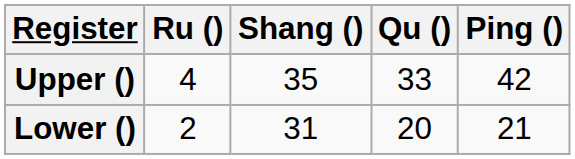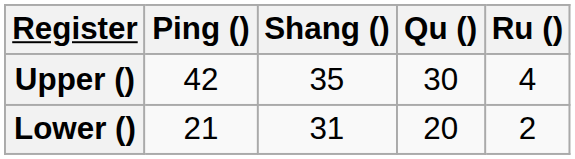 <table class="wikitable" style="text-align:center;">
 <tr>
 <th><u>Register</u></th>
-<th>Ru ()</th>
+<th>Ping ()</th>
 <th>Shang ()</th>
 <th>Qu ()</th>
-<th>Ping ()</th>
+<th>Ru ()</th>
 </tr>
 <tr>
 <th>Upper ()</th>
+<td>42</td>
+<td>35</td>
+<td>30</td>
 <td>4</td>
-<td>35</td>
-<td>33</td>
-<td>42</td>
 </tr>
 <tr>
 <th>Lower ()</th>
-<td>2</td>
+<td>21</td>
 <td>31</td>
 <td>20</td>
-<td>21</td>
+<td>2</td>
 </tr>
 </table>
